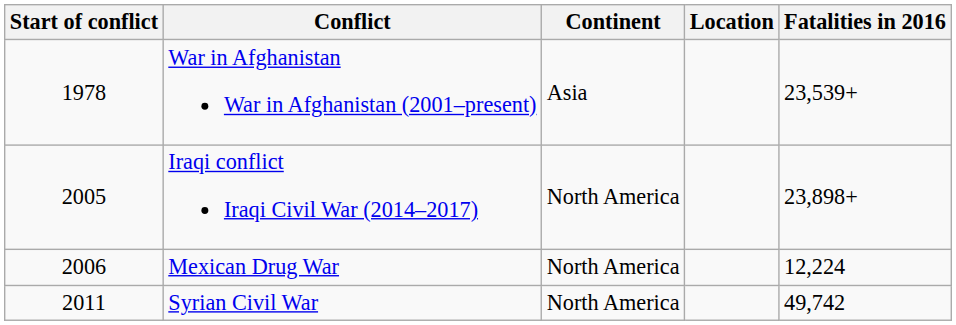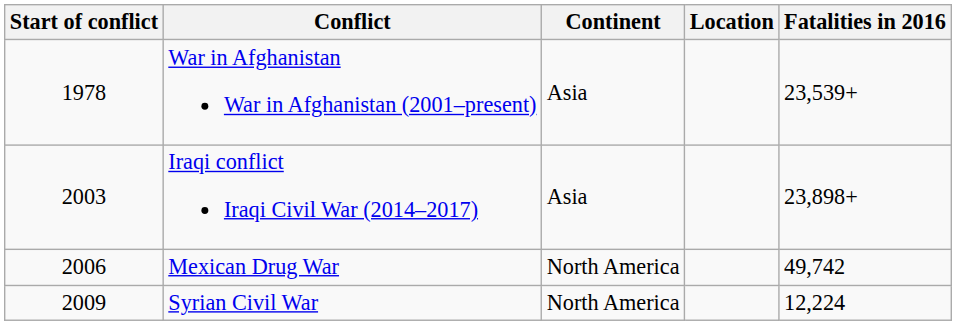 <table class="wikitable sortable">
 <tr>
 <th>Start of conflict</th>
 <th>Conflict</th>
 <th>Continent</th>
 <th>Location</th>
 <th data-sort-type="number">Fatalities in 2016</th>
 </tr>
 <tr>
 <td align=center>1978</td>
 <td><a href='#'>War in Afghanistan</a><br><ul><li><a href='#'>War in Afghanistan (2001–present)</a></li></ul></td>
 <td>Asia</td>
 <td></td>
 <td> 23,539+</td>
 </tr>
 <tr>
-<td align=center>2005</td>
+<td align=center>2003</td>
 <td><a href='#'>Iraqi conflict</a><br><ul><li><a href='#'>Iraqi Civil War (2014–2017)</a></li></ul></td>
-<td>North America</td>
+<td>Asia</td>
 <td></td>
 <td> 23,898+</td>
 </tr>
 <tr>
 <td align=center>2006</td>
 <td><a href='#'>Mexican Drug War</a></td>
 <td>North America</td>
 <td></td>
-<td> 12,224</td>
+<td> 49,742</td>
 </tr>
 <tr>
-<td align=center>2011</td>
+<td align=center>2009</td>
 <td><a href='#'>Syrian Civil War</a></td>
 <td>North America</td>
 <td></td>
-<td> 49,742</td>
+<td> 12,224</td>
 </tr>
 </table>
